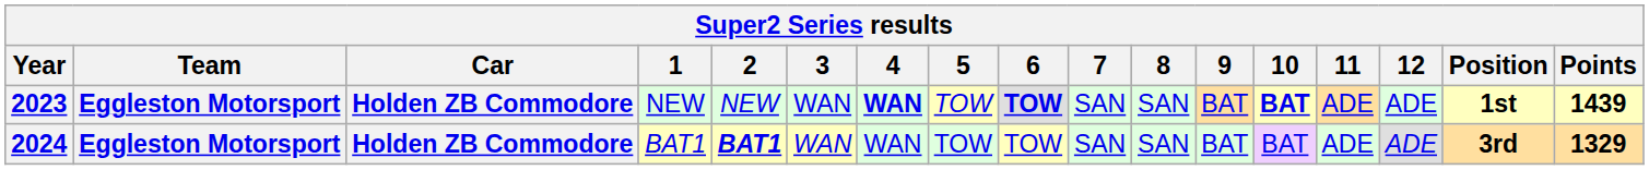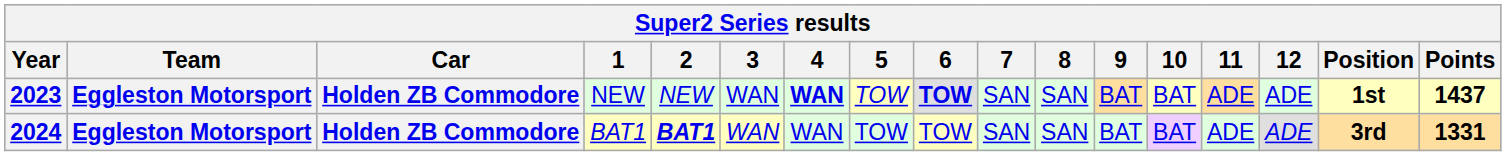 <table class="wikitable" style="text-align:center; font-size:90%">
 <tr>
 <th colspan=45><a href='#'>Super2 Series</a> results</th>
 </tr>
 <tr>
 <th>Year</th>
 <th>Team</th>
 <th>Car</th>
 <th>1</th>
 <th>2</th>
 <th>3</th>
 <th>4</th>
 <th>5</th>
 <th>6</th>
 <th>7</th>
 <th>8</th>
 <th>9</th>
 <th>10</th>
 <th>11</th>
 <th>12</th>
 <th>Position</th>
 <th>Points</th>
 </tr>
 <tr>
 <th><a href='#'>2023</a></th>
 <th><a href='#'>Eggleston Motorsport</a></th>
 <th><a href='#'>Holden ZB Commodore</a></th>
 <td style=background:#dfffdf><a href='#'>NEW</a><br></td>
 <td style=background:#dfffdf><em><a href='#'>NEW</a></em><br></td>
 <td style=background:#dfffdf><a href='#'>WAN</a><br></td>
 <td style=background:#dfffdf><strong><a href='#'>WAN</a><br></strong></td>
 <td style=background:#ffffbf><em><a href='#'>TOW</a></em><br></td>
 <td style=background:#dfdfdf><strong><a href='#'>TOW</a></strong><br></td>
 <td style=background:#dfffdf><a href='#'>SAN</a><br></td>
 <td style=background:#dfffdf><a href='#'>SAN</a><br></td>
 <td style=background:#ffdf9f><a href='#'>BAT</a><br></td>
-<td style=background:#ffffbf><strong><a href='#'>BAT</a><br></strong></td>
+<td style=background:#ffffbf><a href='#'>BAT</a><br></td>
 <td style=background:#ffdf9f><a href='#'>ADE</a><br></td>
 <td style=background:#dfffdf><a href='#'>ADE</a><br></td>
 <th style=background:#ffffbf>1st</th>
-<th style=background:#ffffbf>1439</th>
+<th style=background:#ffffbf>1437</th>
 </tr>
 <tr>
 <th><a href='#'>2024</a></th>
 <th><a href='#'>Eggleston Motorsport</a></th>
 <th><a href='#'>Holden ZB Commodore</a></th>
 <td style=background:#ffffbf><em><a href='#'>BAT1</a></em><br></td>
 <td style=background:#ffffbf><strong><em><a href='#'>BAT1</a></em></strong><br></td>
 <td style=background:#ffffbf><em><a href='#'>WAN</a></em><br></td>
 <td style=background:#dfffdf><a href='#'>WAN</a><br></td>
 <td style=background:#dfffdf><a href='#'>TOW</a><br></td>
 <td style=background:#ffffbf><a href='#'>TOW</a><br></td>
 <td style=background:#dfffdf><a href='#'>SAN</a><br></td>
 <td style=background:#dfffdf><a href='#'>SAN</a><br></td>
 <td style=background:#dfffdf><a href='#'>BAT</a><br></td>
 <td style=background:#efcfff><a href='#'>BAT</a><br></td>
 <td style=background:#dfffdf><a href='#'>ADE</a><br></td>
 <td style=background:#dfdfdf><em><a href='#'>ADE</a></em><br></td>
 <th style=background:#ffdf9f>3rd</th>
-<th style=background:#ffdf9f>1329</th>
+<th style=background:#ffdf9f>1331</th>
 </tr>
 </table>
